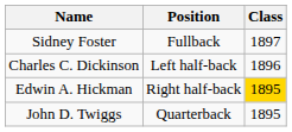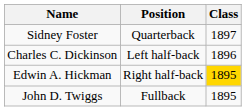 <table class="wikitable" style="text-align:center">
 <tr>
 <th>Name</th>
 <th>Position</th>
 <th>Class</th>
 </tr>
 <tr>
 <td>Sidney Foster</td>
-<td>Fullback</td>
+<td>Quarterback</td>
 <td>1897</td>
 </tr>
 <tr>
 <td>Charles C. Dickinson</td>
 <td>Left half-back</td>
 <td>1896</td>
 </tr>
 <tr>
 <td>Edwin A. Hickman</td>
 <td>Right half-back</td>
 <td style="background: gold;">1895</td>
 </tr>
 <tr>
 <td>John D. Twiggs</td>
-<td>Quarterback</td>
+<td>Fullback</td>
 <td>1895</td>
 </tr>
 </table>
